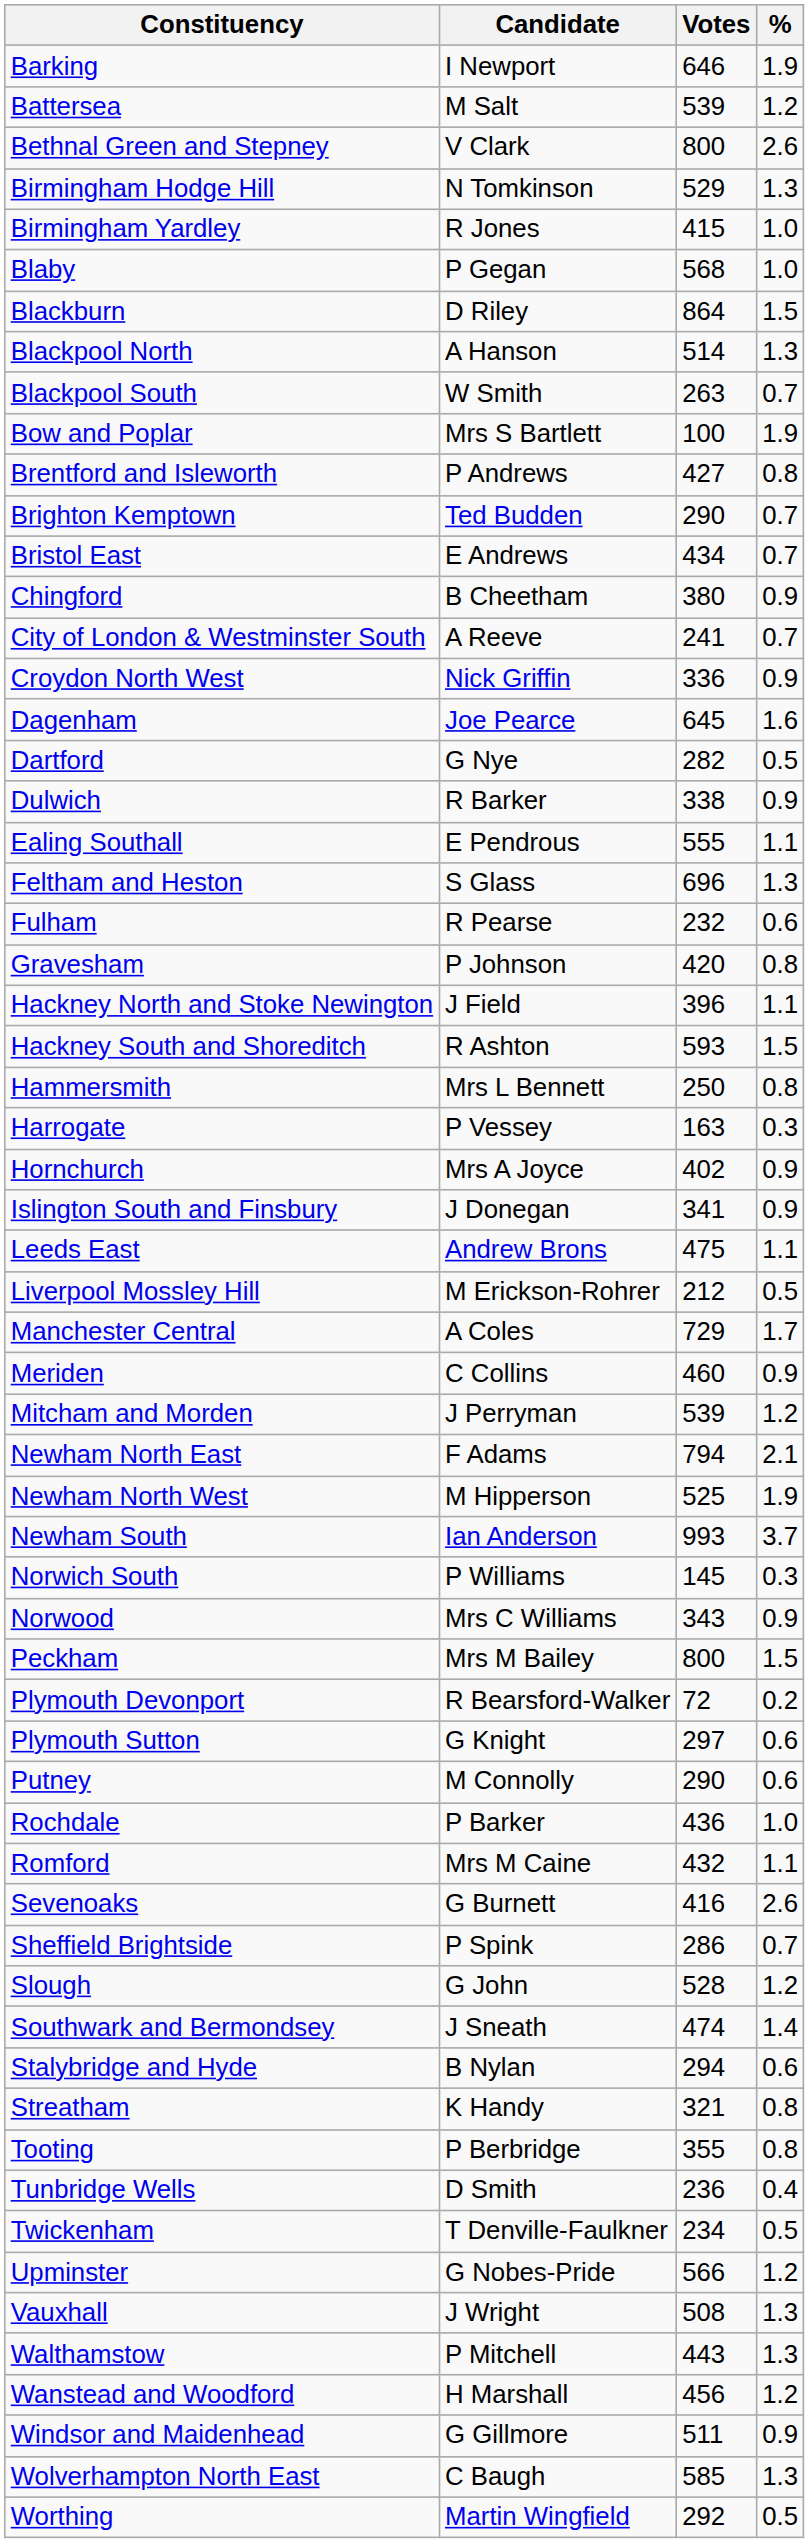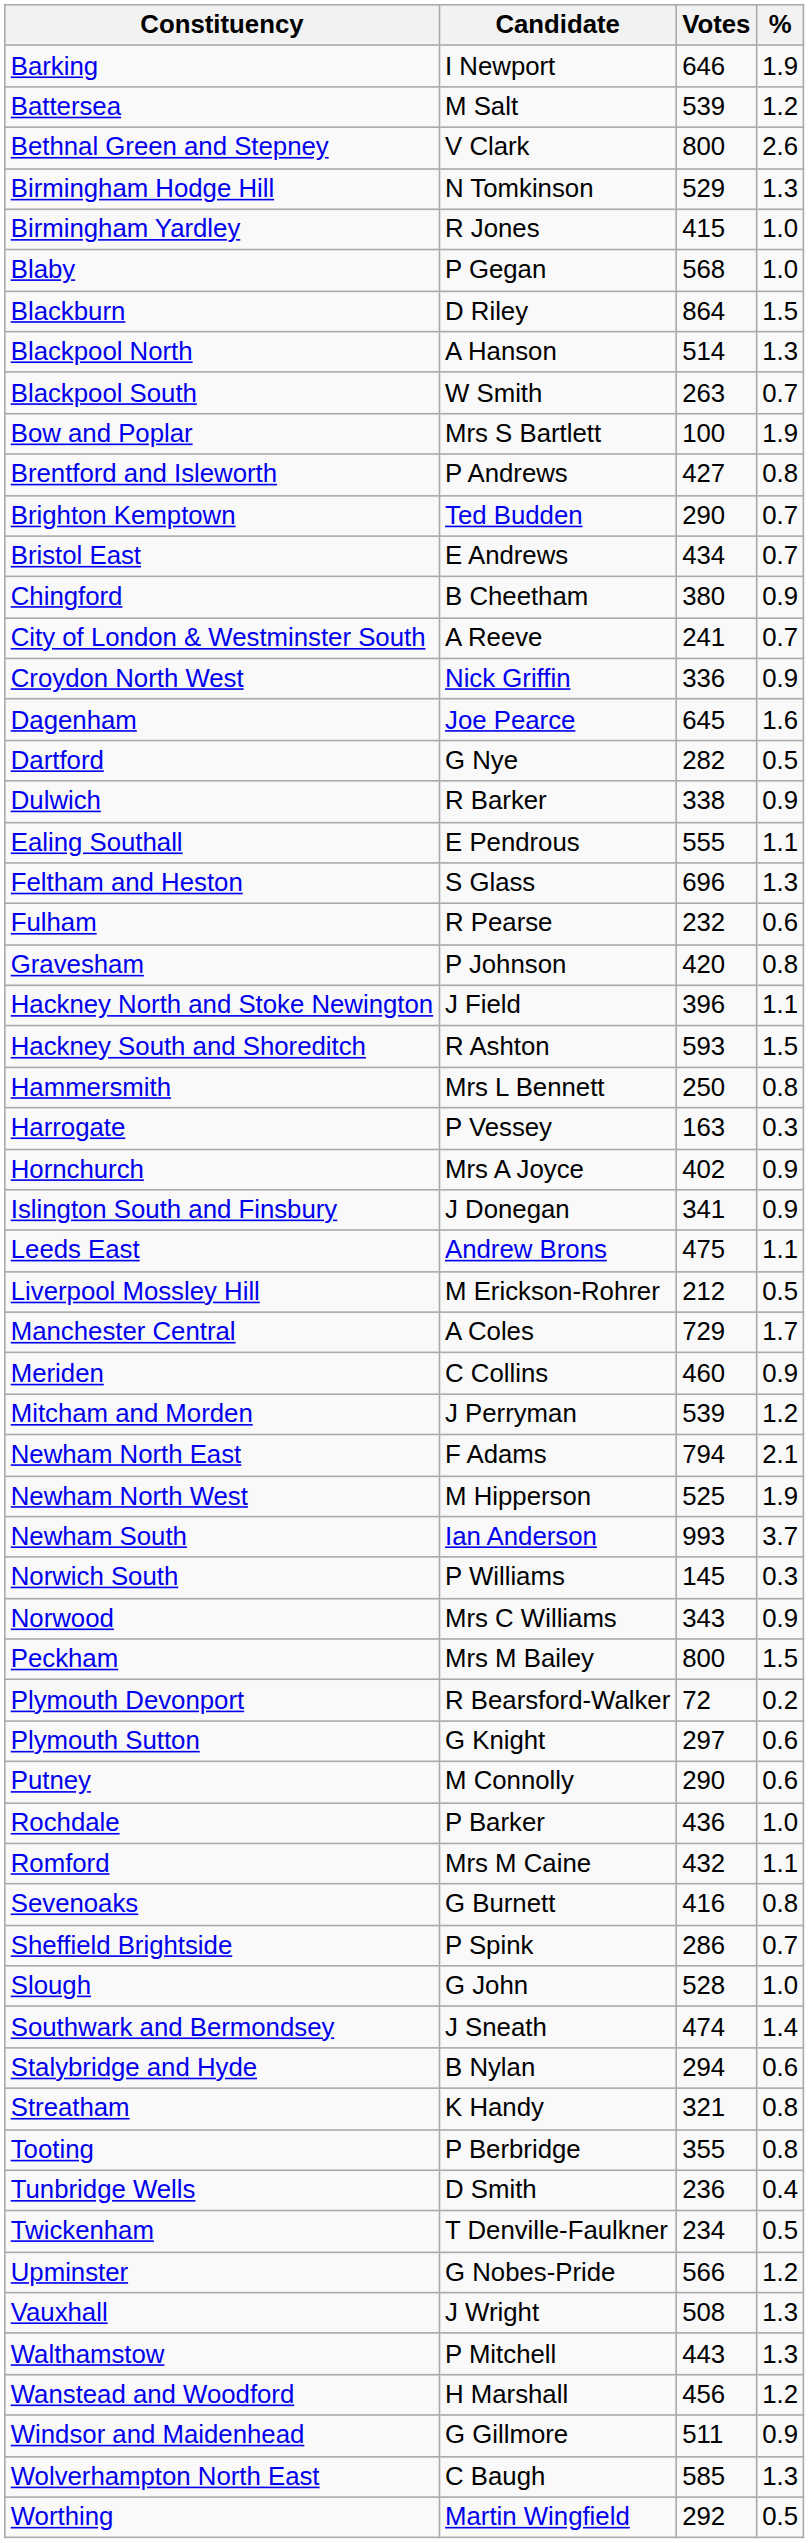 <table class="wikitable sortable">
 <tr>
 <th>Constituency</th>
 <th>Candidate</th>
 <th>Votes</th>
 <th>%</th>
 </tr>
 <tr>
 <td><a href='#'>Barking</a></td>
 <td>I Newport</td>
 <td>646</td>
 <td>1.9</td>
 </tr>
 <tr>
 <td><a href='#'>Battersea</a></td>
 <td>M Salt</td>
 <td>539</td>
 <td>1.2</td>
 </tr>
 <tr>
 <td><a href='#'>Bethnal Green and Stepney</a></td>
 <td>V Clark</td>
 <td>800</td>
 <td>2.6</td>
 </tr>
 <tr>
 <td><a href='#'>Birmingham Hodge Hill</a></td>
 <td>N Tomkinson</td>
 <td>529</td>
 <td>1.3</td>
 </tr>
 <tr>
 <td><a href='#'>Birmingham Yardley</a></td>
 <td>R Jones</td>
 <td>415</td>
 <td>1.0</td>
 </tr>
 <tr>
 <td><a href='#'>Blaby</a></td>
 <td>P Gegan</td>
 <td>568</td>
 <td>1.0</td>
 </tr>
 <tr>
 <td><a href='#'>Blackburn</a></td>
 <td>D Riley</td>
 <td>864</td>
 <td>1.5</td>
 </tr>
 <tr>
 <td><a href='#'>Blackpool North</a></td>
 <td>A Hanson</td>
 <td>514</td>
 <td>1.3</td>
 </tr>
 <tr>
 <td><a href='#'>Blackpool South</a></td>
 <td>W Smith</td>
 <td>263</td>
 <td>0.7</td>
 </tr>
 <tr>
 <td><a href='#'>Bow and Poplar</a></td>
 <td>Mrs S Bartlett</td>
 <td>100</td>
 <td>1.9</td>
 </tr>
 <tr>
 <td><a href='#'>Brentford and Isleworth</a></td>
 <td>P Andrews</td>
 <td>427</td>
 <td>0.8</td>
 </tr>
 <tr>
 <td><a href='#'>Brighton Kemptown</a></td>
 <td><a href='#'>Ted Budden</a></td>
 <td>290</td>
 <td>0.7</td>
 </tr>
 <tr>
 <td><a href='#'>Bristol East</a></td>
 <td>E Andrews</td>
 <td>434</td>
 <td>0.7</td>
 </tr>
 <tr>
 <td><a href='#'>Chingford</a></td>
 <td>B Cheetham</td>
 <td>380</td>
 <td>0.9</td>
 </tr>
 <tr>
 <td><a href='#'>City of London & Westminster South</a></td>
 <td>A Reeve</td>
 <td>241</td>
 <td>0.7</td>
 </tr>
 <tr>
 <td><a href='#'>Croydon North West</a></td>
 <td><a href='#'>Nick Griffin</a></td>
 <td>336</td>
 <td>0.9</td>
 </tr>
 <tr>
 <td><a href='#'>Dagenham</a></td>
 <td><a href='#'>Joe Pearce</a></td>
 <td>645</td>
 <td>1.6</td>
 </tr>
 <tr>
 <td><a href='#'>Dartford</a></td>
 <td>G Nye</td>
 <td>282</td>
 <td>0.5</td>
 </tr>
 <tr>
 <td><a href='#'>Dulwich</a></td>
 <td>R Barker</td>
 <td>338</td>
 <td>0.9</td>
 </tr>
 <tr>
 <td><a href='#'>Ealing Southall</a></td>
 <td>E Pendrous</td>
 <td>555</td>
 <td>1.1</td>
 </tr>
 <tr>
 <td><a href='#'>Feltham and Heston</a></td>
 <td>S Glass</td>
 <td>696</td>
 <td>1.3</td>
 </tr>
 <tr>
 <td><a href='#'>Fulham</a></td>
 <td>R Pearse</td>
 <td>232</td>
 <td>0.6</td>
 </tr>
 <tr>
 <td><a href='#'>Gravesham</a></td>
 <td>P Johnson</td>
 <td>420</td>
 <td>0.8</td>
 </tr>
 <tr>
 <td><a href='#'>Hackney North and Stoke Newington</a></td>
 <td>J Field</td>
 <td>396</td>
 <td>1.1</td>
 </tr>
 <tr>
 <td><a href='#'>Hackney South and Shoreditch</a></td>
 <td>R Ashton</td>
 <td>593</td>
 <td>1.5</td>
 </tr>
 <tr>
 <td><a href='#'>Hammersmith</a></td>
 <td>Mrs L Bennett</td>
 <td>250</td>
 <td>0.8</td>
 </tr>
 <tr>
 <td><a href='#'>Harrogate</a></td>
 <td>P Vessey</td>
 <td>163</td>
 <td>0.3</td>
 </tr>
 <tr>
 <td><a href='#'>Hornchurch</a></td>
 <td>Mrs A Joyce</td>
 <td>402</td>
 <td>0.9</td>
 </tr>
 <tr>
 <td><a href='#'>Islington South and Finsbury</a></td>
 <td>J Donegan</td>
 <td>341</td>
 <td>0.9</td>
 </tr>
 <tr>
 <td><a href='#'>Leeds East</a></td>
 <td><a href='#'>Andrew Brons</a></td>
 <td>475</td>
 <td>1.1</td>
 </tr>
 <tr>
 <td><a href='#'>Liverpool Mossley Hill</a></td>
 <td>M Erickson-Rohrer</td>
 <td>212</td>
 <td>0.5</td>
 </tr>
 <tr>
 <td><a href='#'>Manchester Central</a></td>
 <td>A Coles</td>
 <td>729</td>
 <td>1.7</td>
 </tr>
 <tr>
 <td><a href='#'>Meriden</a></td>
 <td>C Collins</td>
 <td>460</td>
 <td>0.9</td>
 </tr>
 <tr>
 <td><a href='#'>Mitcham and Morden</a></td>
 <td>J Perryman</td>
 <td>539</td>
 <td>1.2</td>
 </tr>
 <tr>
 <td><a href='#'>Newham North East</a></td>
 <td>F Adams</td>
 <td>794</td>
 <td>2.1</td>
 </tr>
 <tr>
 <td><a href='#'>Newham North West</a></td>
 <td>M Hipperson</td>
 <td>525</td>
 <td>1.9</td>
 </tr>
 <tr>
 <td><a href='#'>Newham South</a></td>
 <td><a href='#'>Ian Anderson</a></td>
 <td>993</td>
 <td>3.7</td>
 </tr>
 <tr>
 <td><a href='#'>Norwich South</a></td>
 <td>P Williams</td>
 <td>145</td>
 <td>0.3</td>
 </tr>
 <tr>
 <td><a href='#'>Norwood</a></td>
 <td>Mrs C Williams</td>
 <td>343</td>
 <td>0.9</td>
 </tr>
 <tr>
 <td><a href='#'>Peckham</a></td>
 <td>Mrs M Bailey</td>
 <td>800</td>
 <td>1.5</td>
 </tr>
 <tr>
 <td><a href='#'>Plymouth Devonport</a></td>
 <td>R Bearsford-Walker</td>
 <td>72</td>
 <td>0.2</td>
 </tr>
 <tr>
 <td><a href='#'>Plymouth Sutton</a></td>
 <td>G Knight</td>
 <td>297</td>
 <td>0.6</td>
 </tr>
 <tr>
 <td><a href='#'>Putney</a></td>
 <td>M Connolly</td>
 <td>290</td>
 <td>0.6</td>
 </tr>
 <tr>
 <td><a href='#'>Rochdale</a></td>
 <td>P Barker</td>
 <td>436</td>
 <td>1.0</td>
 </tr>
 <tr>
 <td><a href='#'>Romford</a></td>
 <td>Mrs M Caine</td>
 <td>432</td>
 <td>1.1</td>
 </tr>
 <tr>
 <td><a href='#'>Sevenoaks</a></td>
 <td>G Burnett</td>
 <td>416</td>
-<td>2.6</td>
+<td>0.8</td>
 </tr>
 <tr>
 <td><a href='#'>Sheffield Brightside</a></td>
 <td>P Spink</td>
 <td>286</td>
 <td>0.7</td>
 </tr>
 <tr>
 <td><a href='#'>Slough</a></td>
 <td>G John</td>
 <td>528</td>
-<td>1.2</td>
+<td>1.0</td>
 </tr>
 <tr>
 <td><a href='#'>Southwark and Bermondsey</a></td>
 <td>J Sneath</td>
 <td>474</td>
 <td>1.4</td>
 </tr>
 <tr>
 <td><a href='#'>Stalybridge and Hyde</a></td>
 <td>B Nylan</td>
 <td>294</td>
 <td>0.6</td>
 </tr>
 <tr>
 <td><a href='#'>Streatham</a></td>
 <td>K Handy</td>
 <td>321</td>
 <td>0.8</td>
 </tr>
 <tr>
 <td><a href='#'>Tooting</a></td>
 <td>P Berbridge</td>
 <td>355</td>
 <td>0.8</td>
 </tr>
 <tr>
 <td><a href='#'>Tunbridge Wells</a></td>
 <td>D Smith</td>
 <td>236</td>
 <td>0.4</td>
 </tr>
 <tr>
 <td><a href='#'>Twickenham</a></td>
 <td>T Denville-Faulkner</td>
 <td>234</td>
 <td>0.5</td>
 </tr>
 <tr>
 <td><a href='#'>Upminster</a></td>
 <td>G Nobes-Pride</td>
 <td>566</td>
 <td>1.2</td>
 </tr>
 <tr>
 <td><a href='#'>Vauxhall</a></td>
 <td>J Wright</td>
 <td>508</td>
 <td>1.3</td>
 </tr>
 <tr>
 <td><a href='#'>Walthamstow</a></td>
 <td>P Mitchell</td>
 <td>443</td>
 <td>1.3</td>
 </tr>
 <tr>
 <td><a href='#'>Wanstead and Woodford</a></td>
 <td>H Marshall</td>
 <td>456</td>
 <td>1.2</td>
 </tr>
 <tr>
 <td><a href='#'>Windsor and Maidenhead</a></td>
 <td>G Gillmore</td>
 <td>511</td>
 <td>0.9</td>
 </tr>
 <tr>
 <td><a href='#'>Wolverhampton North East</a></td>
 <td>C Baugh</td>
 <td>585</td>
 <td>1.3</td>
 </tr>
 <tr>
 <td><a href='#'>Worthing</a></td>
 <td><a href='#'>Martin Wingfield</a></td>
 <td>292</td>
 <td>0.5</td>
 </tr>
 </table>
